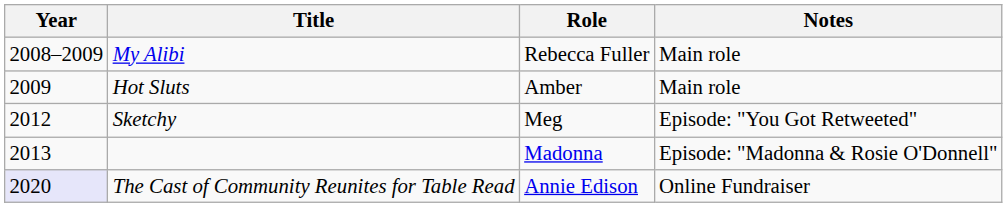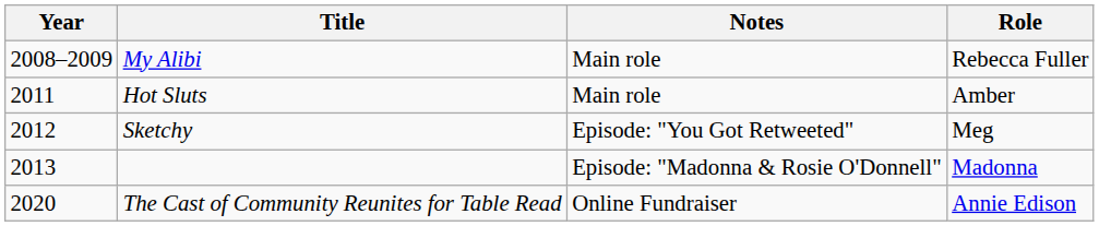 <table class="wikitable sortable">
 <tr>
 <th>Year</th>
 <th>Title</th>
+<th class="unsortable">Notes</th>
 <th>Role</th>
-<th class="unsortable">Notes</th>
 </tr>
 <tr>
 <td>2008–2009</td>
 <td><em><a href='#'>My Alibi</a></em></td>
+<td>Main role</td>
 <td>Rebecca Fuller</td>
-<td>Main role</td>
 </tr>
 <tr>
-<td>2009</td>
+<td>2011</td>
 <td><em>Hot Sluts</em></td>
+<td>Main role</td>
 <td>Amber</td>
-<td>Main role</td>
 </tr>
 <tr>
 <td>2012</td>
 <td><em>Sketchy</em></td>
+<td>Episode: "You Got Retweeted"</td>
 <td>Meg</td>
-<td>Episode: "You Got Retweeted"</td>
 </tr>
 <tr>
 <td>2013</td>
 <td><em></em></td>
+<td>Episode: "Madonna & Rosie O'Donnell"</td>
 <td><a href='#'>Madonna</a></td>
-<td>Episode: "Madonna & Rosie O'Donnell"</td>
 </tr>
 <tr>
-<td style="background: lavender;">2020</td>
+<td>2020</td>
 <td><em>The Cast of Community Reunites for Table Read</em></td>
+<td>Online Fundraiser</td>
 <td><a href='#'>Annie Edison</a></td>
-<td>Online Fundraiser</td>
 </tr>
 </table>
